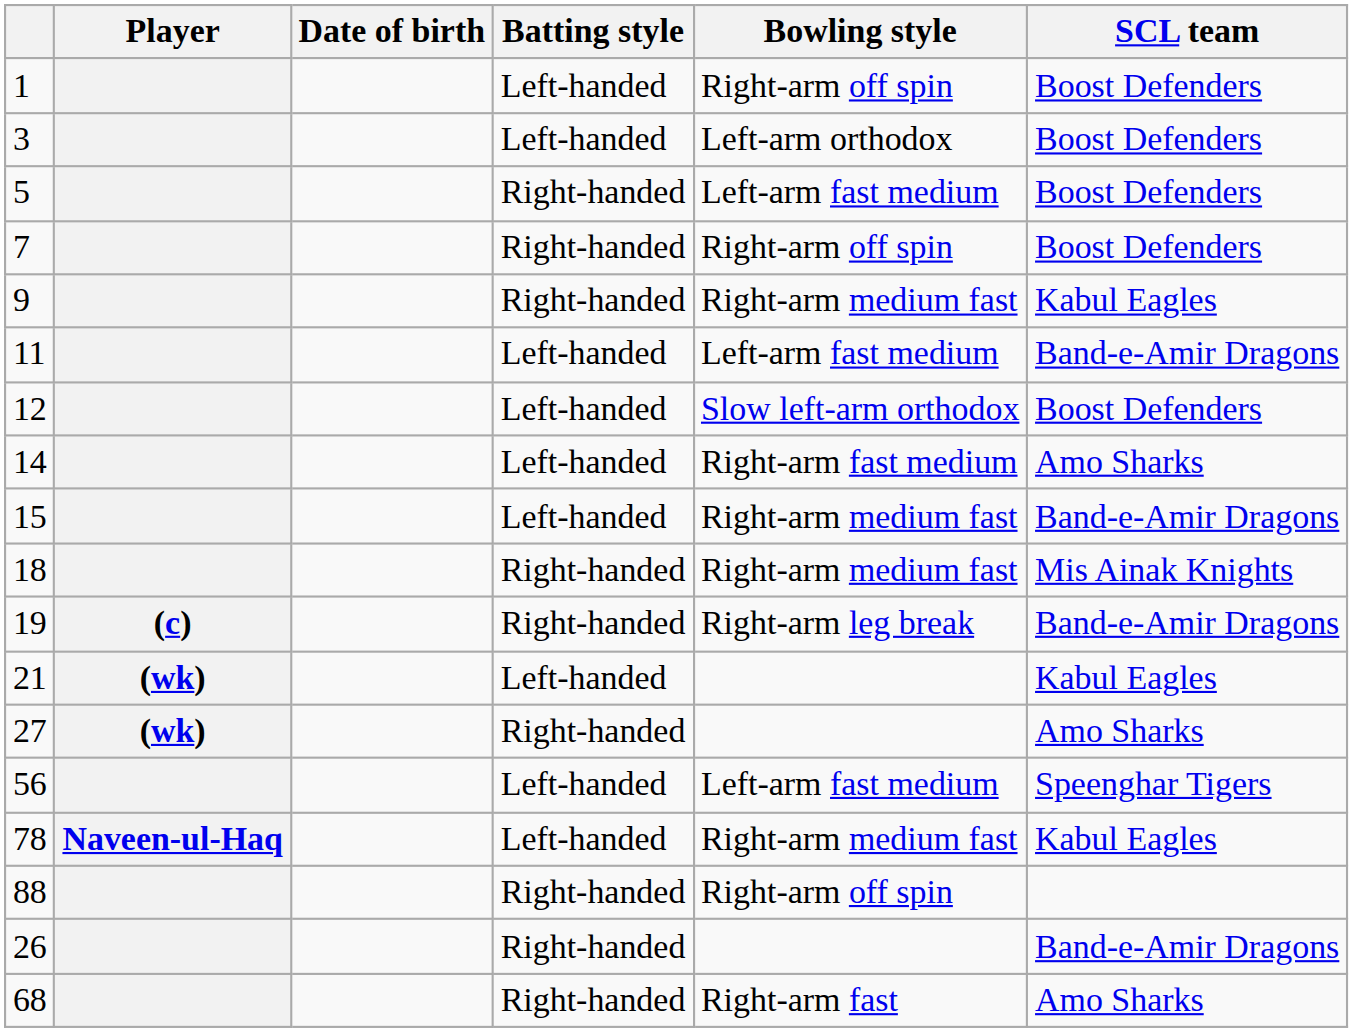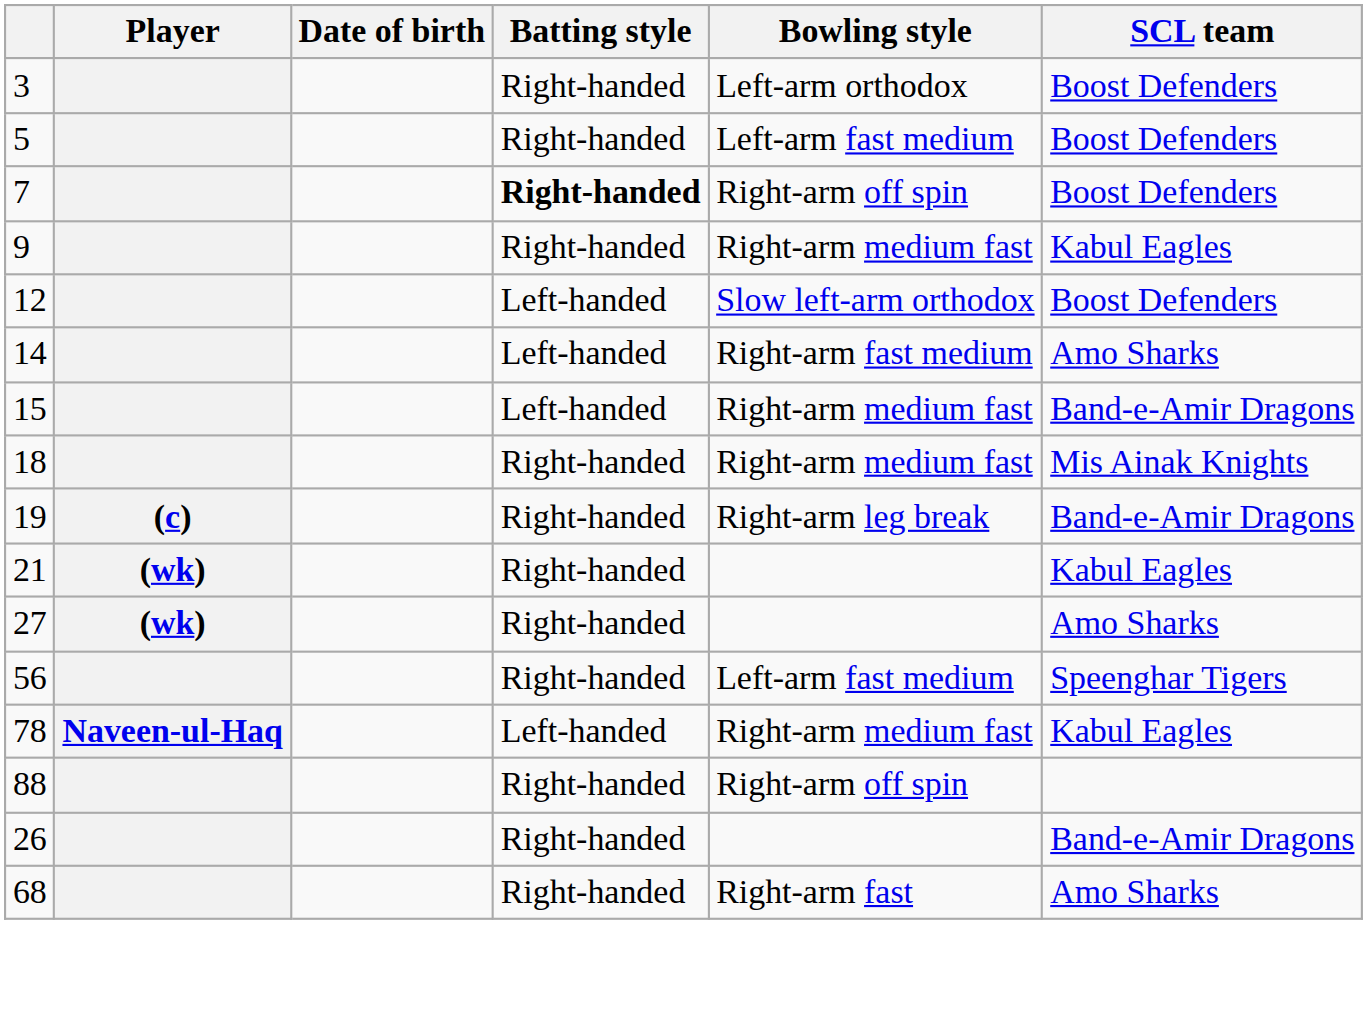 <table class="wikitable sortable plainrowheaders">
 <tr>
 <th scope=col></th>
 <th scope=col>Player</th>
 <th scope=col>Date of birth</th>
 <th scope=col>Batting style</th>
 <th scope=col>Bowling style</th>
 <th scope=col><a href='#'>SCL</a> team</th>
 </tr>
 <tr>
-<td>1</td>
-<th scope=row></th>
-<td></td>
-<td>Left-handed</td>
-<td>Right-arm <a href='#'>off spin</a></td>
-<td><a href='#'>Boost Defenders</a></td>
-</tr>
-<tr>
 <td>3</td>
 <th scope=row></th>
 <td></td>
-<td>Left-handed</td>
+<td>Right-handed</td>
 <td>Left-arm orthodox</td>
 <td><a href='#'>Boost Defenders</a></td>
 </tr>
 <tr>
 <td>5</td>
 <th scope=row></th>
 <td></td>
 <td>Right-handed</td>
 <td>Left-arm <a href='#'>fast medium</a></td>
 <td><a href='#'>Boost Defenders</a></td>
 </tr>
 <tr>
 <td>7</td>
 <th scope=row></th>
 <td></td>
-<td>Right-handed</td>
+<td><strong>Right-handed</strong></td>
 <td>Right-arm <a href='#'>off spin</a></td>
 <td><a href='#'>Boost Defenders</a></td>
 </tr>
 <tr>
 <td>9</td>
 <th scope=row></th>
 <td></td>
 <td>Right-handed</td>
 <td>Right-arm <a href='#'>medium fast</a></td>
 <td><a href='#'>Kabul Eagles</a></td>
-</tr>
-<tr>
-<td>11</td>
-<th scope=row></th>
-<td></td>
-<td>Left-handed</td>
-<td>Left-arm <a href='#'>fast medium</a></td>
-<td><a href='#'>Band-e-Amir Dragons</a></td>
 </tr>
 <tr>
 <td>12</td>
 <th scope=row></th>
 <td></td>
 <td>Left-handed</td>
 <td><a href='#'>Slow left-arm orthodox</a></td>
 <td><a href='#'>Boost Defenders</a></td>
 </tr>
 <tr>
 <td>14</td>
 <th scope=row></th>
 <td></td>
 <td>Left-handed</td>
 <td>Right-arm <a href='#'>fast medium</a></td>
 <td><a href='#'>Amo Sharks</a></td>
 </tr>
 <tr>
 <td>15</td>
 <th scope=row></th>
 <td></td>
 <td>Left-handed</td>
 <td>Right-arm <a href='#'>medium fast</a></td>
 <td><a href='#'>Band-e-Amir Dragons</a></td>
 </tr>
 <tr>
 <td>18</td>
 <th scope=row></th>
 <td></td>
 <td>Right-handed</td>
 <td>Right-arm <a href='#'>medium fast</a></td>
 <td><a href='#'>Mis Ainak Knights</a></td>
 </tr>
 <tr>
 <td>19</td>
 <th scope=row> (<a href='#'>c</a>)</th>
 <td></td>
 <td>Right-handed</td>
 <td>Right-arm <a href='#'>leg break</a></td>
 <td><a href='#'>Band-e-Amir Dragons</a></td>
 </tr>
 <tr>
 <td>21</td>
 <th scope=row> (<a href='#'>wk</a>)</th>
 <td></td>
-<td>Left-handed</td>
+<td>Right-handed</td>
 <td></td>
 <td><a href='#'>Kabul Eagles</a></td>
 </tr>
 <tr>
 <td>27</td>
 <th scope=row> (<a href='#'>wk</a>)</th>
 <td></td>
 <td>Right-handed</td>
 <td></td>
 <td><a href='#'>Amo Sharks</a></td>
 </tr>
 <tr>
 <td>56</td>
 <th scope=row></th>
 <td></td>
-<td>Left-handed</td>
+<td>Right-handed</td>
 <td>Left-arm <a href='#'>fast medium</a></td>
 <td><a href='#'>Speenghar Tigers</a></td>
 </tr>
 <tr>
 <td>78</td>
 <th scope=row><a href='#'>Naveen-ul-Haq</a></th>
 <td></td>
 <td>Left-handed</td>
 <td>Right-arm <a href='#'>medium fast</a></td>
 <td><a href='#'>Kabul Eagles</a></td>
 </tr>
 <tr>
 <td>88</td>
 <th scope=row><s></s></th>
 <td></td>
 <td>Right-handed</td>
 <td>Right-arm <a href='#'>off spin</a></td>
 <td></td>
 </tr>
 <tr>
 <td>26</td>
 <th scope=row></th>
 <td></td>
 <td>Right-handed</td>
 <td></td>
 <td><a href='#'>Band-e-Amir Dragons</a></td>
 </tr>
 <tr>
 <td>68</td>
 <th scope=row></th>
 <td></td>
 <td>Right-handed</td>
 <td>Right-arm <a href='#'>fast</a></td>
 <td><a href='#'>Amo Sharks</a></td>
 </tr>
 </table>
